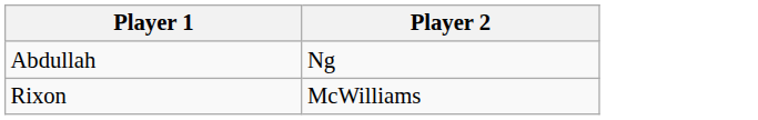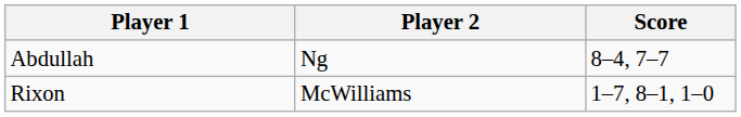 <table class="wikitable" style="font-size: 100%">
 <tr>
 <th width=200>Player 1</th>
 <th width=200>Player 2</th>
+<th width=100>Score</th>
 </tr>
 <tr>
 <td>Abdullah</td>
 <td>Ng</td>
+<td>8–4, 7–7</td>
 </tr>
 <tr>
 <td>Rixon</td>
 <td>McWilliams</td>
+<td>1–7, 8–1, 1–0</td>
 </tr>
 </table>
